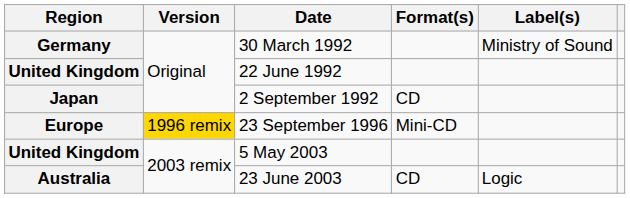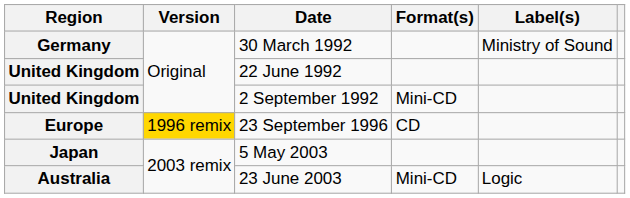 <table class="wikitable plainrowheaders">
 <tr>
 <th scope="col">Region</th>
 <th scope="col">Version</th>
 <th scope="col">Date</th>
 <th scope="col">Format(s)</th>
 <th scope="col">Label(s)</th>
 <th scope="col"></th>
 </tr>
 <tr>
 <th scope="row">Germany</th>
 <td rowspan="3">Original</td>
 <td>30 March 1992</td>
 <td></td>
 <td>Ministry of Sound</td>
 <td></td>
 </tr>
 <tr>
 <th scope="row">United Kingdom</th>
 <td>22 June 1992</td>
 <td></td>
 <td></td>
 <td></td>
 </tr>
 <tr>
-<th scope="row">Japan</th>
+<th scope="row">United Kingdom</th>
 <td>2 September 1992</td>
-<td>CD</td>
+<td>Mini-CD</td>
 <td></td>
 <td></td>
 </tr>
 <tr>
 <th scope="row">Europe</th>
 <td style="background: gold;">1996 remix</td>
 <td>23 September 1996</td>
-<td>Mini-CD</td>
+<td>CD</td>
 <td></td>
 <td></td>
 </tr>
 <tr>
-<th scope="row">United Kingdom</th>
+<th scope="row">Japan</th>
 <td rowspan="2">2003 remix</td>
 <td>5 May 2003</td>
 <td></td>
 <td></td>
 <td></td>
 </tr>
 <tr>
 <th scope="row">Australia</th>
 <td>23 June 2003</td>
-<td>CD</td>
+<td>Mini-CD</td>
 <td>Logic</td>
 <td></td>
 </tr>
 </table>
